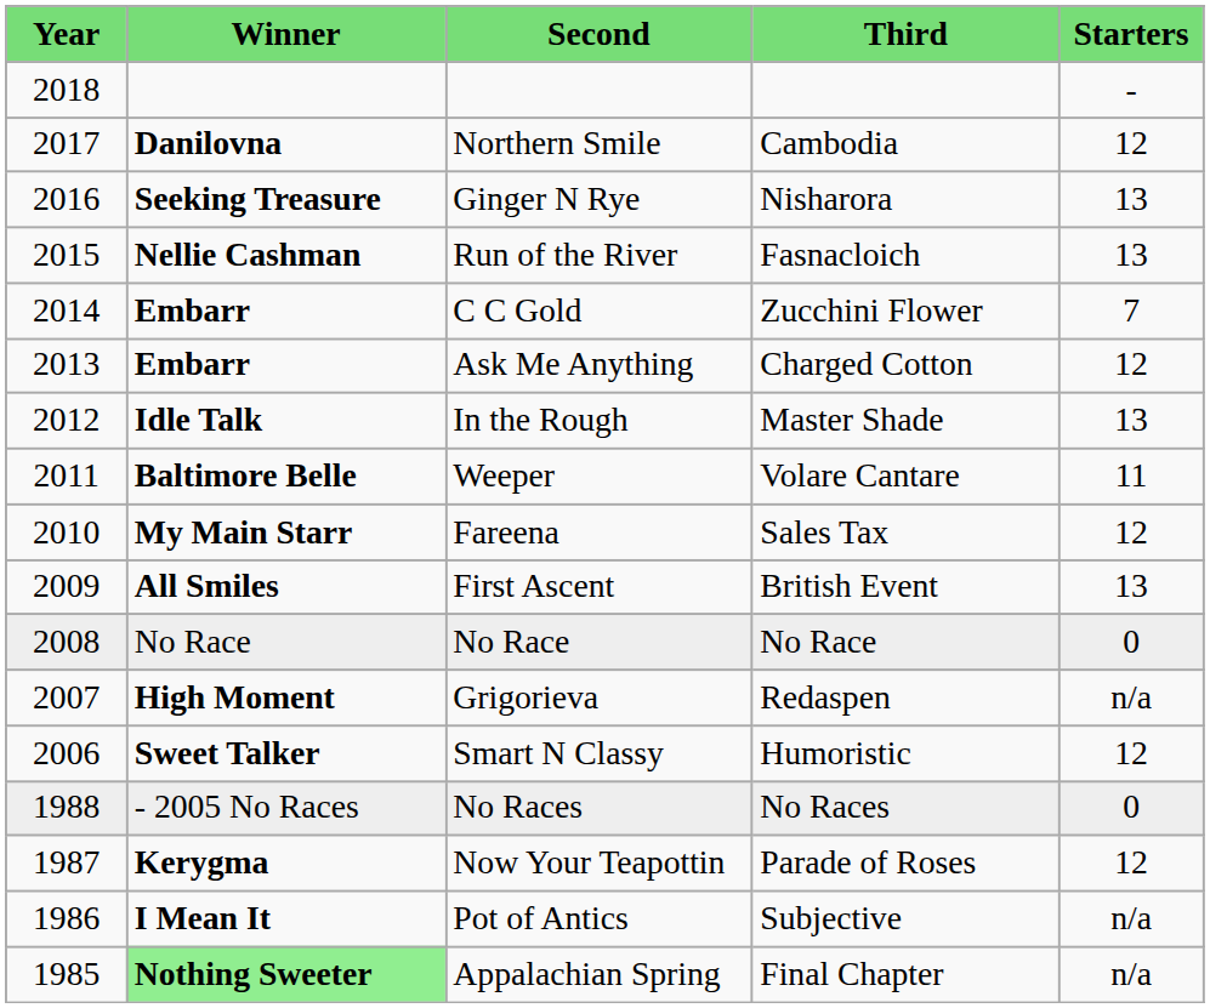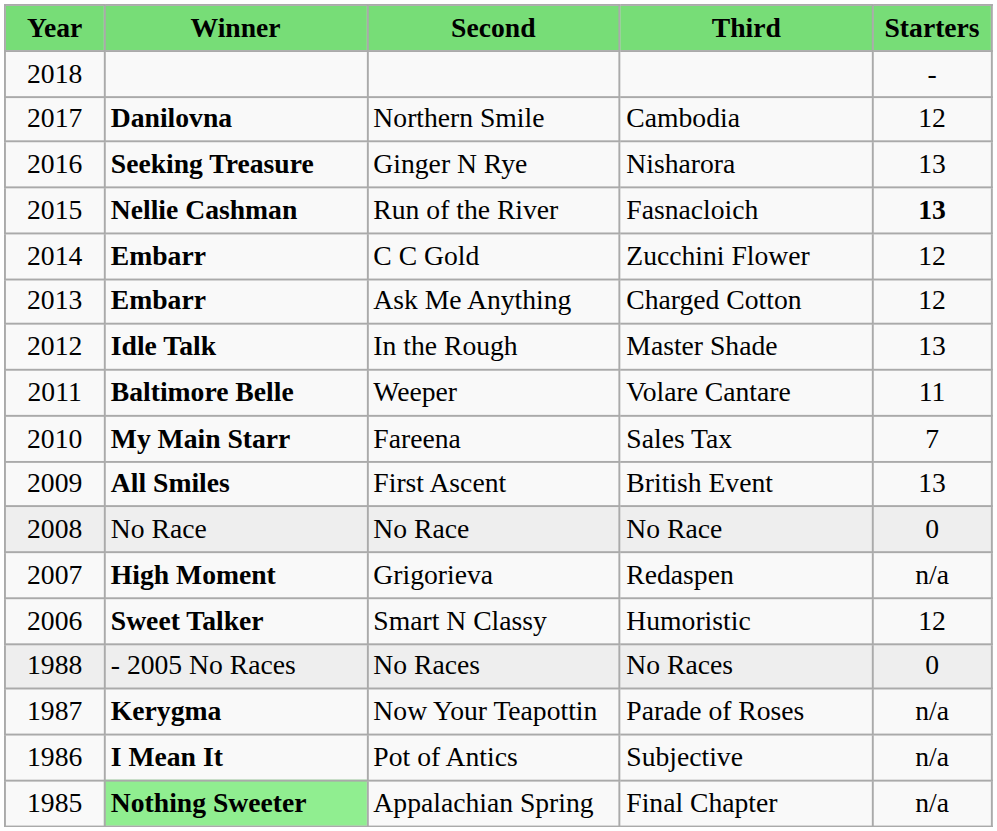 <table class = "wikitable sortable" | border="1" cellpadding="0" style="border-collapse: collapse; font-size:90%">
 <tr bgcolor="#77dd77" align="center">
 <td width="45px"><strong>Year</strong> <br></td>
 <td width="130px"><strong>Winner</strong> <br></td>
 <td width="125px"><strong>Second</strong> <br></td>
 <td width="125px"><strong>Third</strong> <br></td>
 <td width="55px"><strong>Starters</strong></td>
 </tr>
 <tr>
 <td align=center>2018</td>
 <td></td>
 <td></td>
 <td></td>
 <td align=center>-</td>
 </tr>
 <tr>
 <td align=center>2017</td>
 <td><strong>Danilovna</strong></td>
 <td>Northern Smile</td>
 <td>Cambodia</td>
 <td align=center>12</td>
 </tr>
 <tr>
 <td align=center>2016</td>
 <td><strong>Seeking Treasure</strong></td>
 <td>Ginger N Rye</td>
 <td>Nisharora</td>
 <td align=center>13</td>
 </tr>
 <tr>
 <td align=center>2015</td>
 <td><strong>Nellie Cashman</strong></td>
 <td>Run of the River</td>
 <td>Fasnacloich</td>
-<td align=center>13</td>
+<td align=center><strong>13</strong></td>
 </tr>
 <tr>
 <td align=center>2014</td>
 <td><strong>Embarr</strong></td>
 <td>C C Gold</td>
 <td>Zucchini Flower</td>
-<td align=center>7</td>
+<td align=center>12</td>
 </tr>
 <tr>
 <td align=center>2013</td>
 <td><strong>Embarr</strong></td>
 <td>Ask Me Anything</td>
 <td>Charged Cotton</td>
 <td align=center>12</td>
 </tr>
 <tr>
 <td align=center>2012</td>
 <td><strong>Idle Talk</strong></td>
 <td>In the Rough</td>
 <td>Master Shade</td>
 <td align=center>13</td>
 </tr>
 <tr>
 <td align=center>2011</td>
 <td><strong>Baltimore Belle</strong></td>
 <td>Weeper</td>
 <td>Volare Cantare</td>
 <td align=center>11</td>
 </tr>
 <tr>
 <td align=center>2010</td>
 <td><strong>My Main Starr</strong></td>
 <td>Fareena</td>
 <td>Sales Tax</td>
-<td align=center>12</td>
+<td align=center>7</td>
 </tr>
 <tr>
 <td align=center>2009</td>
 <td><strong>All Smiles</strong></td>
 <td>First Ascent</td>
 <td>British Event</td>
 <td align=center>13</td>
 </tr>
 <tr bgcolor="#eeeeee">
 <td align=center>2008</td>
 <td>No Race</td>
 <td>No Race</td>
 <td>No Race</td>
 <td align=center>0</td>
 </tr>
 <tr>
 <td align=center>2007</td>
 <td><strong>High Moment</strong></td>
 <td>Grigorieva</td>
 <td>Redaspen</td>
 <td align=center>n/a</td>
 </tr>
 <tr>
 <td align=center>2006</td>
 <td><strong>Sweet Talker</strong></td>
 <td>Smart N Classy</td>
 <td>Humoristic</td>
 <td align=center>12</td>
 </tr>
 <tr bgcolor="#eeeeee">
 <td align=center>1988</td>
 <td>- 2005  No Races</td>
 <td>No Races</td>
 <td>No Races</td>
 <td align=center>0</td>
 </tr>
 <tr>
 <td align=center>1987</td>
 <td><strong>Kerygma</strong></td>
 <td>Now Your Teapottin</td>
 <td>Parade of Roses</td>
-<td align=center>12</td>
+<td align=center>n/a</td>
 </tr>
 <tr>
 <td align=center>1986</td>
 <td><strong>I Mean It</strong></td>
 <td>Pot of Antics</td>
 <td>Subjective</td>
 <td align=center>n/a</td>
 </tr>
 <tr>
 <td align=center>1985</td>
 <td style="background: lightgreen;"><strong>Nothing Sweeter</strong></td>
 <td>Appalachian Spring</td>
 <td>Final Chapter</td>
 <td align=center>n/a</td>
 </tr>
 <tr>
 </tr>
 </table>
